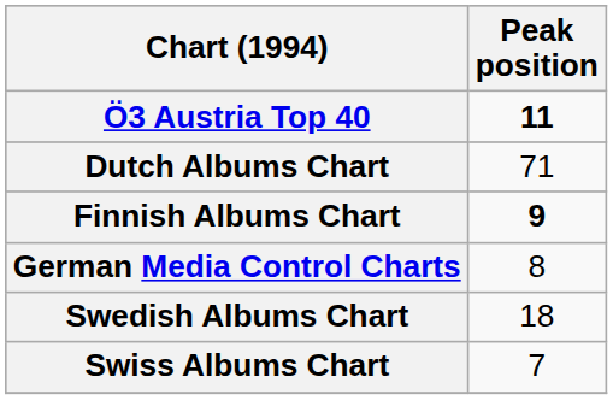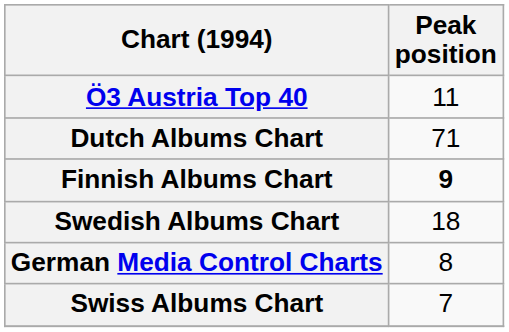 <table class="wikitable plainrowheaders" style="text-align:center;">
 <tr>
 <th>Chart (1994)</th>
 <th>Peak<br>position</th>
 </tr>
 <tr>
 <th scope="row"><a href='#'>Ö3 Austria Top 40</a></th>
-<td><strong>11</strong></td>
+<td>11</td>
 </tr>
 <tr>
 <th scope="row">Dutch Albums Chart</th>
 <td>71</td>
 </tr>
 <tr>
 <th scope="row">Finnish Albums Chart</th>
 <td><strong>9</strong></td>
 </tr>
 <tr>
+<th scope="row">Swedish Albums Chart</th>
+<td>18</td>
+</tr>
+<tr>
 <th scope="row">German <a href='#'>Media Control Charts</a></th>
 <td>8</td>
-</tr>
-<tr>
-<th scope="row">Swedish Albums Chart</th>
-<td>18</td>
 </tr>
 <tr>
 <th scope="row">Swiss Albums Chart</th>
 <td>7</td>
 </tr>
 <tr>
 </tr>
 </table>
